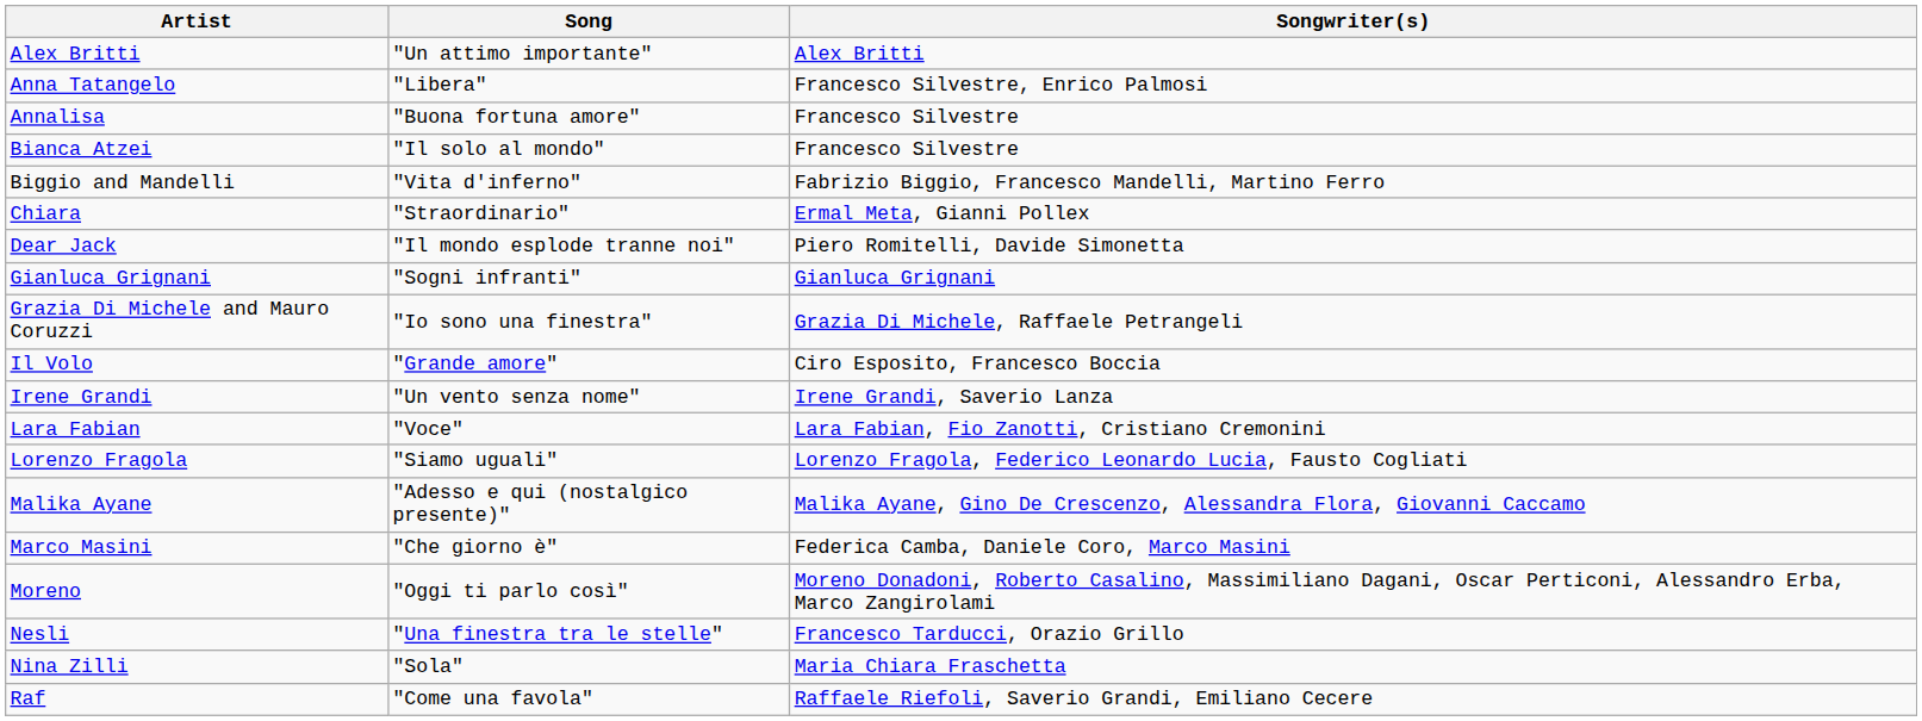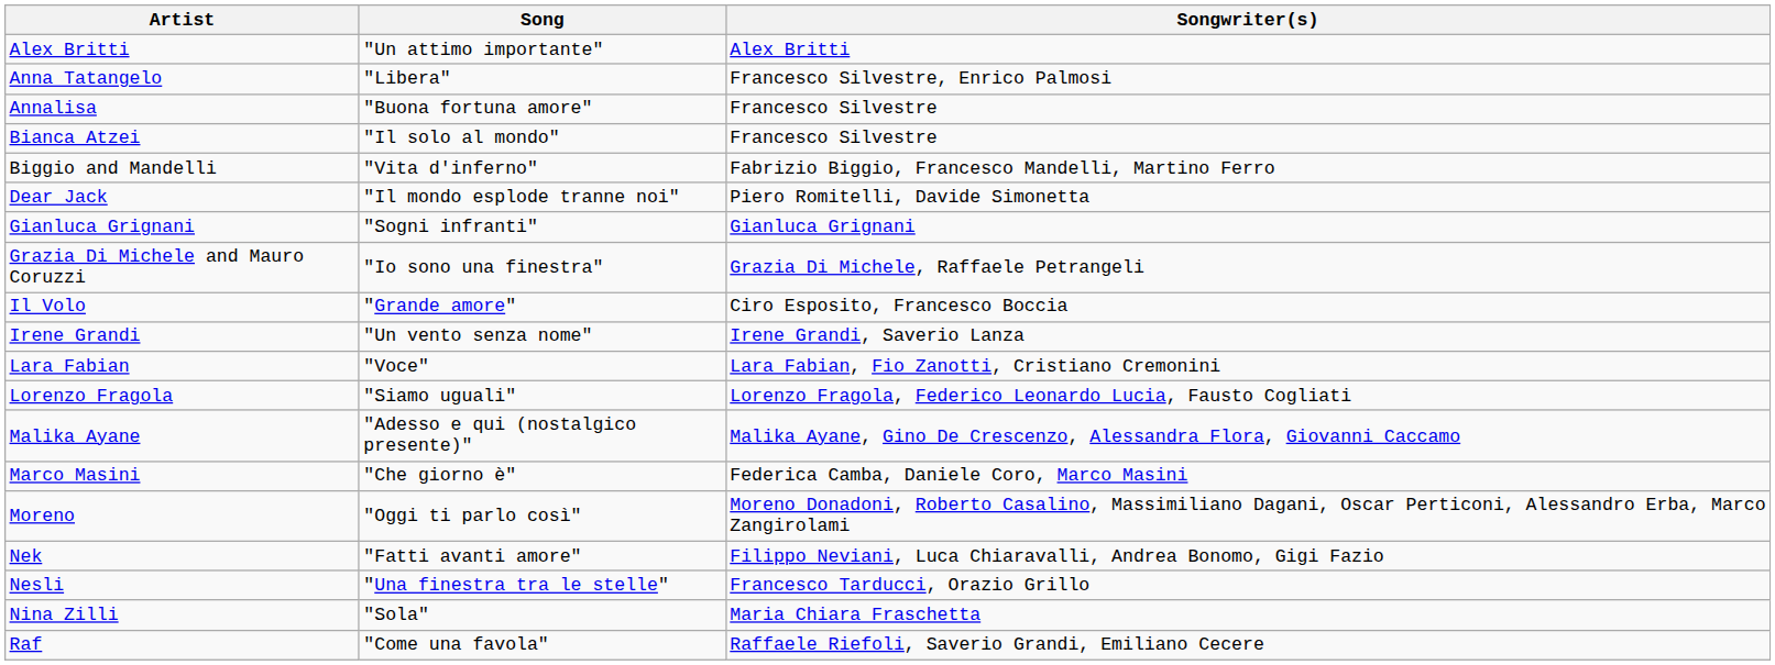 <table class="wikitable sortable" style="margin: 1em auto 1em auto">
 <tr>
 <th>Artist</th>
 <th>Song</th>
 <th class="unsortable">Songwriter(s)</th>
 </tr>
 <tr>
 <td><a href='#'>Alex Britti</a></td>
 <td>"Un attimo importante"</td>
 <td><a href='#'>Alex Britti</a></td>
 </tr>
 <tr>
 <td><a href='#'>Anna Tatangelo</a></td>
 <td>"Libera"</td>
 <td>Francesco Silvestre, Enrico Palmosi</td>
 </tr>
 <tr>
 <td><a href='#'>Annalisa</a></td>
 <td>"Buona fortuna amore"</td>
 <td>Francesco Silvestre</td>
 </tr>
 <tr>
 <td><a href='#'>Bianca Atzei</a></td>
 <td>"Il solo al mondo"</td>
 <td>Francesco Silvestre</td>
 </tr>
 <tr>
 <td>Biggio and Mandelli</td>
 <td>"Vita d'inferno"</td>
 <td>Fabrizio Biggio, Francesco Mandelli, Martino Ferro</td>
-</tr>
-<tr>
-<td><a href='#'>Chiara</a></td>
-<td>"Straordinario"</td>
-<td><a href='#'>Ermal Meta</a>, Gianni Pollex</td>
 </tr>
 <tr>
 <td><a href='#'>Dear Jack</a></td>
 <td>"Il mondo esplode tranne noi"</td>
 <td>Piero Romitelli, Davide Simonetta</td>
 </tr>
 <tr>
 <td><a href='#'>Gianluca Grignani</a></td>
 <td>"Sogni infranti"</td>
 <td><a href='#'>Gianluca Grignani</a></td>
 </tr>
 <tr>
 <td><a href='#'>Grazia Di Michele</a> and Mauro Coruzzi</td>
 <td>"Io sono una finestra"</td>
 <td><a href='#'>Grazia Di Michele</a>, Raffaele Petrangeli</td>
 </tr>
 <tr>
 <td><a href='#'>Il Volo</a></td>
 <td>"<a href='#'>Grande amore</a>"</td>
 <td>Ciro Esposito, Francesco Boccia</td>
 </tr>
 <tr>
 <td><a href='#'>Irene Grandi</a></td>
 <td>"Un vento senza nome"</td>
 <td><a href='#'>Irene Grandi</a>, Saverio Lanza</td>
 </tr>
 <tr>
 <td><a href='#'>Lara Fabian</a></td>
 <td>"Voce"</td>
 <td><a href='#'>Lara Fabian</a>, <a href='#'>Fio Zanotti</a>, Cristiano Cremonini</td>
 </tr>
 <tr>
 <td><a href='#'>Lorenzo Fragola</a></td>
 <td>"Siamo uguali"</td>
 <td><a href='#'>Lorenzo Fragola</a>, <a href='#'>Federico Leonardo Lucia</a>, Fausto Cogliati</td>
 </tr>
 <tr>
 <td><a href='#'>Malika Ayane</a></td>
 <td>"Adesso e qui (nostalgico presente)"</td>
 <td><a href='#'>Malika Ayane</a>, <a href='#'>Gino De Crescenzo</a>, <a href='#'>Alessandra Flora</a>, <a href='#'>Giovanni Caccamo</a></td>
 </tr>
 <tr>
 <td><a href='#'>Marco Masini</a></td>
 <td>"Che giorno è"</td>
 <td>Federica Camba, Daniele Coro, <a href='#'>Marco Masini</a></td>
 </tr>
 <tr>
 <td><a href='#'>Moreno</a></td>
 <td>"Oggi ti parlo così"</td>
 <td><a href='#'>Moreno Donadoni</a>, <a href='#'>Roberto Casalino</a>, Massimiliano Dagani, Oscar Perticoni, Alessandro Erba, Marco Zangirolami</td>
 </tr>
 <tr>
+<td><a href='#'>Nek</a></td>
+<td>"Fatti avanti amore"</td>
+<td><a href='#'>Filippo Neviani</a>, Luca Chiaravalli, Andrea Bonomo, Gigi Fazio</td>
+</tr>
+<tr>
 <td><a href='#'>Nesli</a></td>
 <td>"<a href='#'>Una finestra tra le stelle</a>"</td>
 <td><a href='#'>Francesco Tarducci</a>, Orazio Grillo</td>
 </tr>
 <tr>
 <td><a href='#'>Nina Zilli</a></td>
 <td>"Sola"</td>
 <td><a href='#'>Maria Chiara Fraschetta</a></td>
 </tr>
 <tr>
 <td><a href='#'>Raf</a></td>
 <td>"Come una favola"</td>
 <td><a href='#'>Raffaele Riefoli</a>, Saverio Grandi, Emiliano Cecere</td>
 </tr>
 </table>
